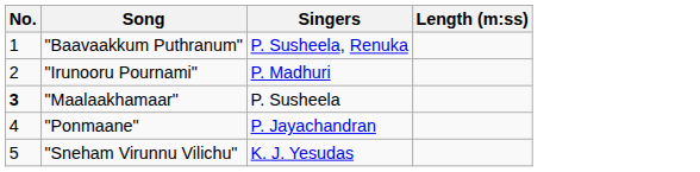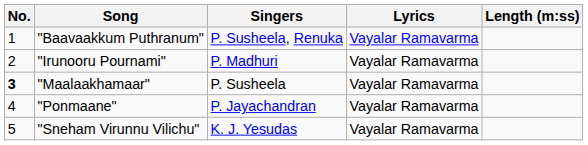 <table class="wikitable" style="font-size:95%;">
 <tr>
 <th>No.</th>
 <th>Song</th>
 <th>Singers</th>
+<th>Lyrics</th>
 <th>Length (m:ss)</th>
 </tr>
 <tr>
 <td>1</td>
 <td>"Baavaakkum Puthranum"</td>
 <td><a href='#'>P. Susheela</a>, <a href='#'>Renuka</a></td>
+<td><a href='#'>Vayalar Ramavarma</a></td>
 <td></td>
 </tr>
 <tr>
 <td>2</td>
 <td>"Irunooru Pournami"</td>
 <td><a href='#'>P. Madhuri</a></td>
+<td>Vayalar Ramavarma</td>
 <td></td>
 </tr>
 <tr>
 <td><strong>3</strong></td>
 <td>"Maalaakhamaar"</td>
 <td>P. Susheela</td>
+<td>Vayalar Ramavarma</td>
 <td></td>
 </tr>
 <tr>
 <td>4</td>
 <td>"Ponmaane"</td>
 <td><a href='#'>P. Jayachandran</a></td>
+<td>Vayalar Ramavarma</td>
 <td></td>
 </tr>
 <tr>
 <td>5</td>
 <td>"Sneham Virunnu Vilichu"</td>
 <td><a href='#'>K. J. Yesudas</a></td>
+<td>Vayalar Ramavarma</td>
 <td></td>
 </tr>
 </table>
